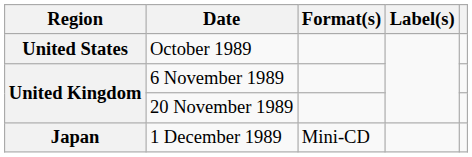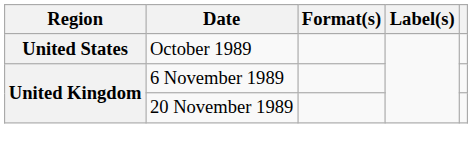 <table class="wikitable plainrowheaders">
 <tr>
 <th scope="col">Region</th>
 <th scope="col">Date</th>
 <th scope="col">Format(s)</th>
 <th scope="col">Label(s)</th>
 <th scope="col"></th>
 </tr>
 <tr>
 <th scope="row">United States</th>
 <td>October 1989</td>
 <td></td>
 <td rowspan="3"></td>
 <td></td>
 </tr>
 <tr>
 <th scope="row" rowspan="2">United Kingdom</th>
 <td>6 November 1989</td>
 <td></td>
 <td></td>
 </tr>
 <tr>
 <td>20 November 1989</td>
 <td></td>
 <td></td>
 </tr>
-<tr>
-<th scope="row">Japan</th>
-<td>1 December 1989</td>
-<td>Mini-CD</td>
-<td></td>
-<td></td>
-</tr>
 </table>
